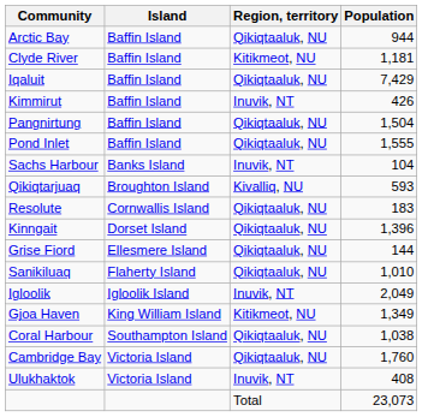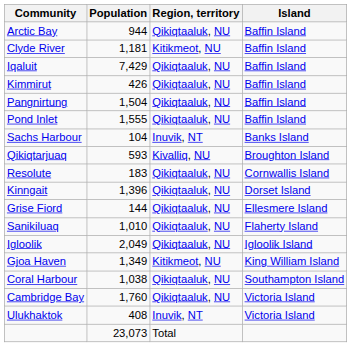 <table class="wikitable sortable">
 <tr>
 <th>Community</th>
+<th>Population</th>
+<th>Region, territory</th>
 <th>Island</th>
-<th>Region, territory</th>
-<th>Population</th>
 </tr>
 <tr>
 <td><a href='#'>Arctic Bay</a></td>
+<td align=right>944</td>
+<td><a href='#'>Qikiqtaaluk</a>, <a href='#'>NU</a></td>
 <td><a href='#'>Baffin Island</a></td>
-<td><a href='#'>Qikiqtaaluk</a>, <a href='#'>NU</a></td>
-<td align=right>944</td>
 </tr>
 <tr>
 <td><a href='#'>Clyde River</a></td>
+<td align=right>1,181</td>
+<td><a href='#'>Kitikmeot</a>, <a href='#'>NU</a></td>
 <td><a href='#'>Baffin Island</a></td>
-<td><a href='#'>Kitikmeot</a>, <a href='#'>NU</a></td>
-<td align=right>1,181</td>
 </tr>
 <tr>
 <td><a href='#'>Iqaluit</a></td>
+<td align=right>7,429</td>
+<td><a href='#'>Qikiqtaaluk</a>, <a href='#'>NU</a></td>
 <td><a href='#'>Baffin Island</a></td>
-<td><a href='#'>Qikiqtaaluk</a>, <a href='#'>NU</a></td>
-<td align=right>7,429</td>
 </tr>
 <tr>
 <td><a href='#'>Kimmirut</a></td>
+<td align=right>426</td>
+<td><a href='#'>Qikiqtaaluk</a>, <a href='#'>NU</a></td>
 <td><a href='#'>Baffin Island</a></td>
-<td><a href='#'>Inuvik</a>, <a href='#'>NT</a></td>
-<td align=right>426</td>
 </tr>
 <tr>
 <td><a href='#'>Pangnirtung</a></td>
+<td align=right>1,504</td>
+<td><a href='#'>Qikiqtaaluk</a>, <a href='#'>NU</a></td>
 <td><a href='#'>Baffin Island</a></td>
-<td><a href='#'>Qikiqtaaluk</a>, <a href='#'>NU</a></td>
-<td align=right>1,504</td>
 </tr>
 <tr>
 <td><a href='#'>Pond Inlet</a></td>
+<td align=right>1,555</td>
+<td><a href='#'>Qikiqtaaluk</a>, <a href='#'>NU</a></td>
 <td><a href='#'>Baffin Island</a></td>
-<td><a href='#'>Qikiqtaaluk</a>, <a href='#'>NU</a></td>
-<td align=right>1,555</td>
 </tr>
 <tr>
 <td><a href='#'>Sachs Harbour</a></td>
+<td align=right>104</td>
+<td><a href='#'>Inuvik</a>, <a href='#'>NT</a></td>
 <td><a href='#'>Banks Island</a></td>
-<td><a href='#'>Inuvik</a>, <a href='#'>NT</a></td>
-<td align=right>104</td>
 </tr>
 <tr>
 <td><a href='#'>Qikiqtarjuaq</a></td>
+<td align=right>593</td>
+<td><a href='#'>Kivalliq</a>, <a href='#'>NU</a></td>
 <td><a href='#'>Broughton Island</a></td>
-<td><a href='#'>Kivalliq</a>, <a href='#'>NU</a></td>
-<td align=right>593</td>
 </tr>
 <tr>
 <td><a href='#'>Resolute</a></td>
+<td align=right>183</td>
+<td><a href='#'>Qikiqtaaluk</a>, <a href='#'>NU</a></td>
 <td><a href='#'>Cornwallis Island</a></td>
-<td><a href='#'>Qikiqtaaluk</a>, <a href='#'>NU</a></td>
-<td align=right>183</td>
 </tr>
 <tr>
 <td><a href='#'>Kinngait</a></td>
+<td align=right>1,396</td>
+<td><a href='#'>Qikiqtaaluk</a>, <a href='#'>NU</a></td>
 <td><a href='#'>Dorset Island</a></td>
-<td><a href='#'>Qikiqtaaluk</a>, <a href='#'>NU</a></td>
-<td align=right>1,396</td>
 </tr>
 <tr>
 <td><a href='#'>Grise Fiord</a></td>
+<td align=right>144</td>
+<td><a href='#'>Qikiqtaaluk</a>, <a href='#'>NU</a></td>
 <td><a href='#'>Ellesmere Island</a></td>
-<td><a href='#'>Qikiqtaaluk</a>, <a href='#'>NU</a></td>
-<td align=right>144</td>
 </tr>
 <tr>
 <td><a href='#'>Sanikiluaq</a></td>
+<td align=right>1,010</td>
+<td><a href='#'>Qikiqtaaluk</a>, <a href='#'>NU</a></td>
 <td><a href='#'>Flaherty Island</a></td>
-<td><a href='#'>Qikiqtaaluk</a>, <a href='#'>NU</a></td>
-<td align=right>1,010</td>
 </tr>
 <tr>
 <td><a href='#'>Igloolik</a></td>
+<td align=right>2,049</td>
+<td><a href='#'>Qikiqtaaluk</a>, <a href='#'>NU</a></td>
 <td><a href='#'>Igloolik Island</a></td>
-<td><a href='#'>Inuvik</a>, <a href='#'>NT</a></td>
-<td align=right>2,049</td>
 </tr>
 <tr>
 <td><a href='#'>Gjoa Haven</a></td>
+<td align=right>1,349</td>
+<td><a href='#'>Kitikmeot</a>, <a href='#'>NU</a></td>
 <td><a href='#'>King William Island</a></td>
-<td><a href='#'>Kitikmeot</a>, <a href='#'>NU</a></td>
-<td align=right>1,349</td>
 </tr>
 <tr>
 <td><a href='#'>Coral Harbour</a></td>
+<td align=right>1,038</td>
+<td><a href='#'>Qikiqtaaluk</a>, <a href='#'>NU</a></td>
 <td><a href='#'>Southampton Island</a></td>
-<td><a href='#'>Qikiqtaaluk</a>, <a href='#'>NU</a></td>
-<td align=right>1,038</td>
 </tr>
 <tr>
 <td><a href='#'>Cambridge Bay</a></td>
+<td align=right>1,760</td>
+<td><a href='#'>Qikiqtaaluk</a>, <a href='#'>NU</a></td>
 <td><a href='#'>Victoria Island</a></td>
-<td><a href='#'>Qikiqtaaluk</a>, <a href='#'>NU</a></td>
-<td align=right>1,760</td>
 </tr>
 <tr>
 <td><a href='#'>Ulukhaktok</a></td>
+<td align=right>408</td>
+<td><a href='#'>Inuvik</a>, <a href='#'>NT</a></td>
 <td><a href='#'>Victoria Island</a></td>
-<td><a href='#'>Inuvik</a>, <a href='#'>NT</a></td>
-<td align=right>408</td>
 </tr>
 <tr>
 <td></td>
+<td align=right>23,073</td>
+<td>Total</td>
 <td></td>
-<td>Total</td>
-<td align=right>23,073</td>
 </tr>
 </table>
